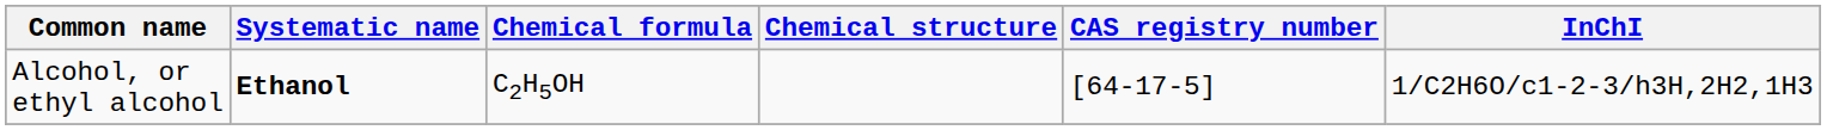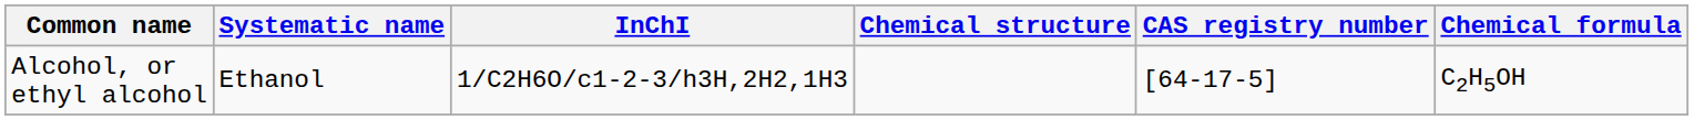 <table class="wikitable">
 <tr>
 <th>Common name</th>
 <th><a href='#'>Systematic name</a></th>
-<th><a href='#'>Chemical formula</a></th>
+<th><a href='#'>InChI</a></th>
 <th><a href='#'>Chemical structure</a></th>
 <th><a href='#'>CAS registry number</a></th>
-<th><a href='#'>InChI</a></th>
+<th><a href='#'>Chemical formula</a></th>
 </tr>
 <tr>
 <td>Alcohol, or<br>ethyl alcohol</td>
-<td><strong>Ethanol</strong></td>
-<td>C<sub>2</sub>H<sub>5</sub>OH</td>
+<td>Ethanol</td>
+<td>1/C2H6O/c1-2-3/h3H,2H2,1H3</td>
 <td></td>
 <td>[64-17-5]</td>
-<td>1/C2H6O/c1-2-3/h3H,2H2,1H3</td>
+<td>C<sub>2</sub>H<sub>5</sub>OH</td>
 </tr>
 </table>
